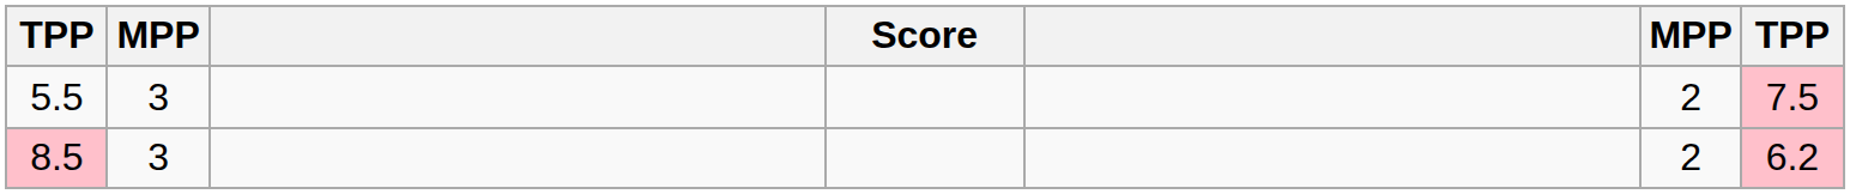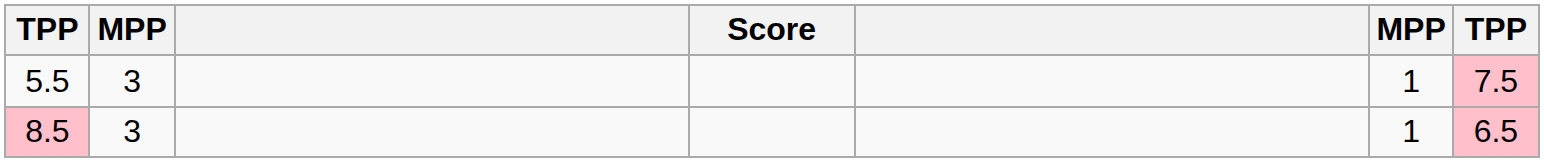 <table class="wikitable" style="text-align: center;" |>
 <tr>
 <th width="35">TPP</th>
 <th width="35">MPP</th>
 <th width="250"></th>
 <th width="75">Score</th>
 <th width="250"></th>
 <th width="35">MPP</th>
 <th width="35">TPP</th>
 </tr>
 <tr>
 <td>5.5</td>
 <td>3</td>
 <td style="text-align:left;"></td>
 <td></td>
 <td style="text-align:left;"></td>
-<td>2</td>
+<td>1</td>
 <td bgcolor=pink>7.5</td>
 </tr>
 <tr>
 <td bgcolor=pink>8.5</td>
 <td>3</td>
 <td style="text-align:left;"></td>
 <td></td>
 <td style="text-align:left;"><strong></strong></td>
-<td>2</td>
-<td bgcolor=pink>6.2</td>
+<td>1</td>
+<td bgcolor=pink>6.5</td>
 </tr>
 </table>
